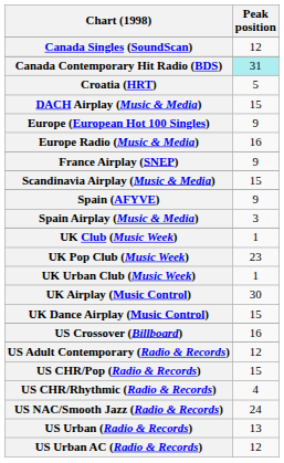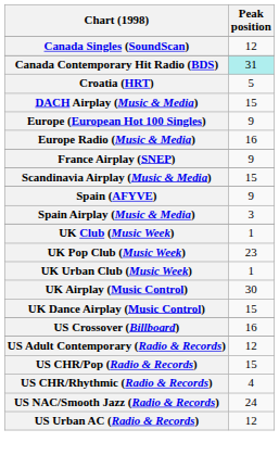 <table class="wikitable sortable plainrowheaders" style="text-align:center;">
 <tr>
 <th>Chart (1998)</th>
 <th>Peak<br>position</th>
 </tr>
 <tr>
 </tr>
 <tr>
 </tr>
 <tr>
 </tr>
 <tr>
 </tr>
 <tr>
 <th scope="row"><a href='#'>Canada Singles</a> (<a href='#'>SoundScan</a>)</th>
 <td>12</td>
 </tr>
 <tr>
 </tr>
 <tr>
 </tr>
 <tr>
 <th scope="row">Canada Contemporary Hit Radio (<a href='#'>BDS</a>)</th>
 <td style="background: paleturquoise;">31</td>
 </tr>
 <tr>
 <th scope="row">Croatia (<a href='#'>HRT</a>)</th>
 <td>5</td>
 </tr>
 <tr>
 <th scope="row"><a href='#'>DACH</a> Airplay (<em><a href='#'>Music & Media</a></em>)</th>
 <td>15</td>
 </tr>
 <tr>
 <th scope="row">Europe (<a href='#'>European Hot 100 Singles</a>)</th>
 <td>9</td>
 </tr>
 <tr>
 <th scope="row">Europe Radio (<em><a href='#'>Music & Media</a></em>)</th>
 <td>16</td>
 </tr>
 <tr>
 </tr>
 <tr>
 <th scope="row">France Airplay (<a href='#'>SNEP</a>)</th>
 <td>9</td>
 </tr>
 <tr>
 </tr>
 <tr>
 </tr>
 <tr>
 </tr>
 <tr>
 </tr>
 <tr>
 </tr>
 <tr>
 </tr>
 <tr>
 <th scope="row">Scandinavia Airplay (<em><a href='#'>Music & Media</a></em>)</th>
 <td>15</td>
 </tr>
 <tr>
 </tr>
 <tr>
 <th scope="row">Spain (<a href='#'>AFYVE</a>)</th>
 <td>9</td>
 </tr>
 <tr>
 <th scope="row">Spain Airplay (<em><a href='#'>Music & Media</a></em>)</th>
 <td>3</td>
 </tr>
 <tr>
 </tr>
 <tr>
 </tr>
 <tr>
 </tr>
 <tr>
 </tr>
 <tr>
 <th scope="row">UK <a href='#'>Club</a> (<em><a href='#'>Music Week</a></em>)<br></th>
 <td>1</td>
 </tr>
 <tr>
 <th scope="row">UK Pop Club (<em><a href='#'>Music Week</a></em>)</th>
 <td>23</td>
 </tr>
 <tr>
 <th scope="row">UK Urban Club (<em><a href='#'>Music Week</a></em>)</th>
 <td>1</td>
 </tr>
 <tr>
 <th scope="row">UK Airplay (<a href='#'>Music Control</a>)</th>
 <td>30</td>
 </tr>
 <tr>
 <th scope="row">UK Dance Airplay (<a href='#'>Music Control</a>)</th>
 <td>15</td>
 </tr>
 <tr>
 </tr>
 <tr>
 </tr>
 <tr>
 <th scope="row">US Crossover (<em><a href='#'>Billboard</a></em>)</th>
 <td>16</td>
 </tr>
 <tr>
 </tr>
 <tr>
 </tr>
 <tr>
 </tr>
 <tr>
 </tr>
 <tr>
 </tr>
 <tr>
 <th scope="row">US Adult Contemporary (<em><a href='#'>Radio & Records</a></em>)</th>
 <td>12</td>
 </tr>
 <tr>
 <th scope="row">US CHR/Pop (<em><a href='#'>Radio & Records</a></em>)</th>
 <td>15</td>
 </tr>
 <tr>
 <th scope="row">US CHR/Rhythmic (<em><a href='#'>Radio & Records</a></em>)</th>
 <td>4</td>
 </tr>
 <tr>
 <th scope="row">US NAC/Smooth Jazz (<em><a href='#'>Radio & Records</a></em>)</th>
 <td>24</td>
 </tr>
 <tr>
-<th scope="row">US Urban (<em><a href='#'>Radio & Records</a></em>)</th>
-<td>13</td>
-</tr>
-<tr>
 <th scope="row">US Urban AC (<em><a href='#'>Radio & Records</a></em>)</th>
 <td>12</td>
 </tr>
 </table>
